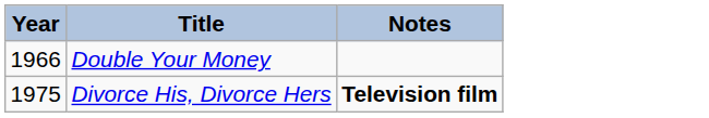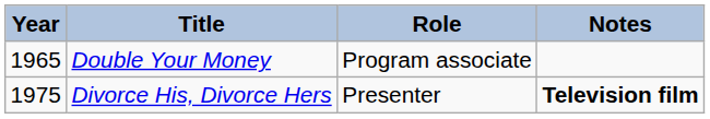 <table class="wikitable" style="font-size:95%;">
 <tr>
 <th style="background:#B0C4DE;">Year</th>
 <th style="background:#B0C4DE;">Title</th>
+<th style="background:#B0C4DE;">Role</th>
 <th style="background:#B0C4DE;">Notes</th>
 </tr>
 <tr>
-<td>1966</td>
+<td>1965</td>
 <td><em><a href='#'>Double Your Money</a></em></td>
+<td>Program associate</td>
 <td></td>
 </tr>
 <tr>
 <td>1975</td>
 <td><em><a href='#'>Divorce His, Divorce Hers</a></em></td>
+<td>Presenter</td>
 <td><strong>Television film</strong></td>
 </tr>
 </table>
